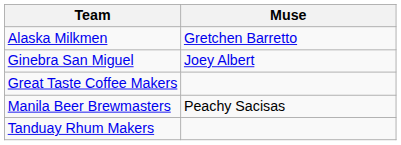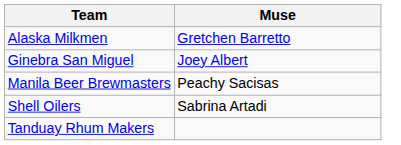 <table class="wikitable sortable sortable">
 <tr>
 <th style="width:45%;">Team</th>
 <th style="width:55%;">Muse</th>
 </tr>
 <tr>
 <td><a href='#'>Alaska Milkmen</a></td>
 <td><a href='#'>Gretchen Barretto</a></td>
 </tr>
 <tr>
 <td><a href='#'>Ginebra San Miguel</a></td>
 <td><a href='#'>Joey Albert</a></td>
 </tr>
 <tr>
-<td><a href='#'>Great Taste Coffee Makers</a></td>
-<td></td>
+<td><a href='#'>Manila Beer Brewmasters</a></td>
+<td>Peachy Sacisas</td>
 </tr>
 <tr>
-<td><a href='#'>Manila Beer Brewmasters</a></td>
-<td>Peachy Sacisas</td>
+<td><a href='#'>Shell Oilers</a></td>
+<td>Sabrina Artadi</td>
 </tr>
 <tr>
 <td><a href='#'>Tanduay Rhum Makers</a></td>
 <td></td>
 </tr>
 </table>
